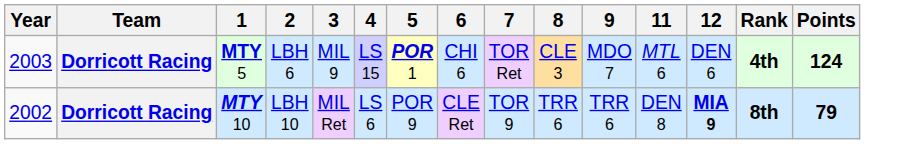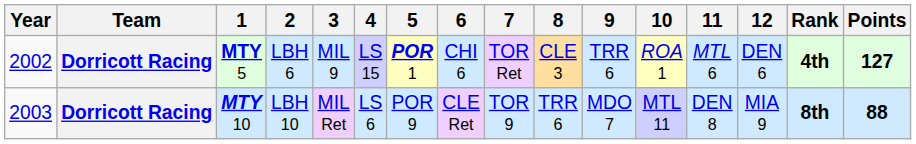 <table class="wikitable" style="text-align:center; font-size:90%">
 <tr>
 <th>Year</th>
 <th>Team</th>
 <th>1</th>
 <th>2</th>
 <th>3</th>
 <th>4</th>
 <th>5</th>
 <th>6</th>
 <th>7</th>
 <th>8</th>
 <th>9</th>
+<th>10</th>
 <th>11</th>
 <th>12</th>
 <th>Rank</th>
 <th>Points</th>
 </tr>
 <tr>
-<td><a href='#'>2003</a></td>
+<td><a href='#'>2002</a></td>
 <th><a href='#'>Dorricott Racing</a></th>
 <td style="background:#DFFFDF;"><strong><a href='#'>MTY</a></strong><br><small>5</small></td>
 <td style="background:#CFEAFF;"><a href='#'>LBH</a><br><small>6</small></td>
 <td style="background:#CFEAFF;"><a href='#'>MIL</a><br><small>9</small></td>
 <td style="background:#CFCFFF;"><a href='#'>LS</a><br><small>15</small></td>
 <td style="background:#FFFFBF;"><strong><em><a href='#'>POR</a></em></strong><br><small>1</small></td>
 <td style="background:#CFEAFF;"><a href='#'>CHI</a><br><small>6</small></td>
 <td style="background:#EFCFFF;"><a href='#'>TOR</a><br><small>Ret</small></td>
 <td style="background:#FFDF9F;"><a href='#'>CLE</a><br><small>3</small></td>
-<td style="background:#CFEAFF;"><a href='#'>MDO</a><br><small>7</small></td>
+<td style="background:#CFEAFF;"><a href='#'>TRR</a><br><small>6</small></td>
+<td style="background:#FFFFBF;"><em><a href='#'>ROA</a></em><br><small>1</small></td>
 <td style="background:#CFEAFF;"><em><a href='#'>MTL</a></em><br><small>6</small></td>
 <td style="background:#CFEAFF;"><a href='#'>DEN</a><br><small>6</small></td>
 <td style="background:#DFFFDF;"><strong>4th</strong></td>
-<td style="background:#DFFFDF;"><strong>124</strong></td>
+<td style="background:#DFFFDF;"><strong>127</strong></td>
 </tr>
 <tr>
-<td><a href='#'>2002</a></td>
+<td><a href='#'>2003</a></td>
 <th><a href='#'>Dorricott Racing</a></th>
 <td style="background:#CFEAFF;"><strong><em><a href='#'>MTY</a></em></strong><br><small>10</small></td>
 <td style="background:#CFEAFF;"><a href='#'>LBH</a><br><small>10</small></td>
 <td style="background:#EFCFFF;"><a href='#'>MIL</a><br><small>Ret</small></td>
 <td style="background:#CFEAFF;"><a href='#'>LS</a><br><small>6</small></td>
 <td style="background:#CFEAFF;"><a href='#'>POR</a><br><small>9</small></td>
 <td style="background:#EFCFFF;"><a href='#'>CLE</a><br><small>Ret</small></td>
 <td style="background:#CFEAFF;"><a href='#'>TOR</a><br><small>9</small></td>
 <td style="background:#CFEAFF;"><a href='#'>TRR</a><br><small>6</small></td>
-<td style="background:#CFEAFF;"><a href='#'>TRR</a><br><small>6</small></td>
+<td style="background:#CFEAFF;"><a href='#'>MDO</a><br><small>7</small></td>
+<td style="background:#CFCFFF;"><a href='#'>MTL</a><br><small>11</small></td>
 <td style="background:#CFEAFF;"><a href='#'>DEN</a><br><small>8</small></td>
-<td style="background:#CFEAFF;"><strong><a href='#'>MIA</a><br><small>9</small></strong></td>
+<td style="background:#CFEAFF;"><a href='#'>MIA</a><br><small>9</small></td>
 <td style="background:#CFEAFF;"><strong>8th</strong></td>
-<td style="background:#CFEAFF;"><strong>79</strong></td>
+<td style="background:#CFEAFF;"><strong>88</strong></td>
 </tr>
 </table>
